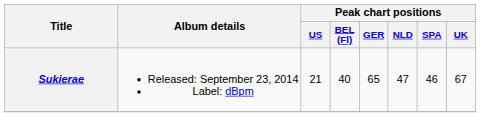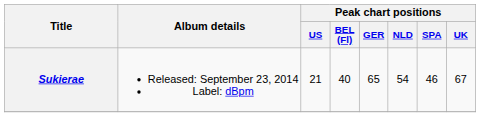 <table class="wikitable plainrowheaders" style="text-align:center;">
 <tr>
 <th scope="col" rowspan="2" style="width:10em;">Title</th>
 <th scope="col" rowspan="2">Album details</th>
 <th colspan="6" scope="col">Peak chart positions</th>
 </tr>
 <tr>
 <th scope="col" style="width:2.5em;font-size:90%;"><a href='#'>US</a><br></th>
 <th scope="col" style="width:2.5em;font-size:90%;"><a href='#'>BEL<br>(Fl)</a><br></th>
 <th scope="col" style="width:2.5em;font-size:90%;"><a href='#'>GER</a><br></th>
 <th scope="col" style="width:2.5em;font-size:90%;"><a href='#'>NLD</a><br></th>
 <th scope="col" style="width:2.5em;font-size:90%;"><a href='#'>SPA</a><br></th>
 <th scope="col" style="width:2.5em;font-size:90%;"><a href='#'>UK</a><br></th>
 </tr>
 <tr>
 <th scope="row"><em><a href='#'>Sukierae</a></em></th>
 <td><br><ul><li>Released: September 23, 2014</li><li>Label: <a href='#'>dBpm</a></li></ul></td>
 <td>21</td>
 <td>40</td>
 <td>65</td>
-<td>47</td>
+<td>54</td>
 <td>46</td>
 <td>67</td>
 </tr>
 <tr>
 </tr>
 </table>
